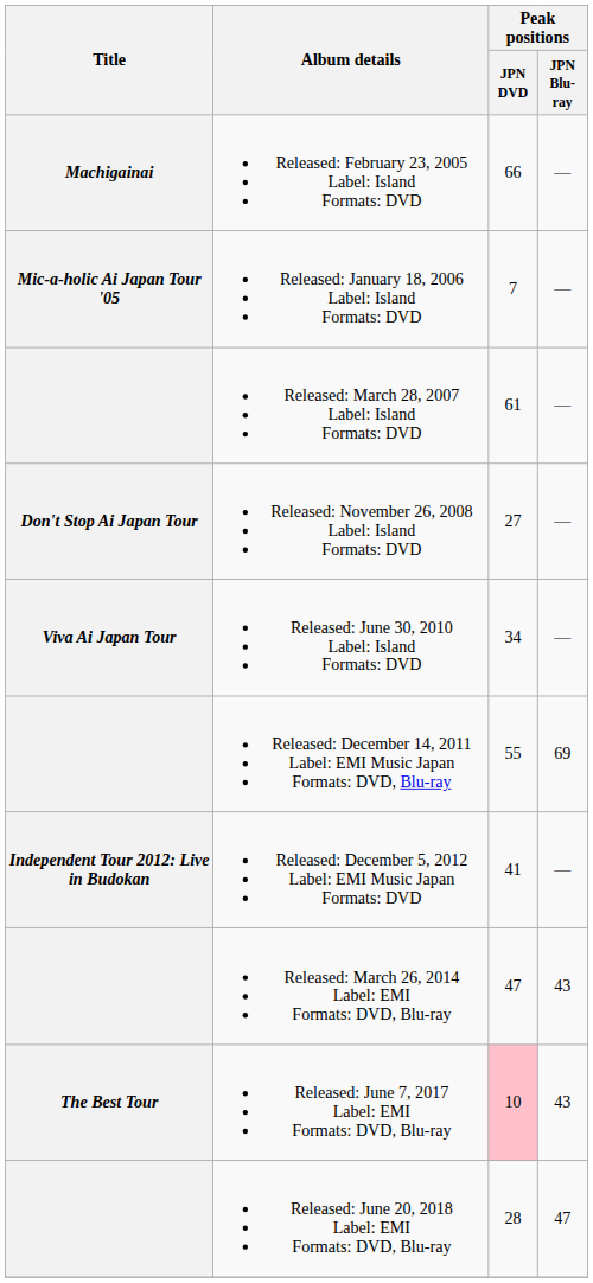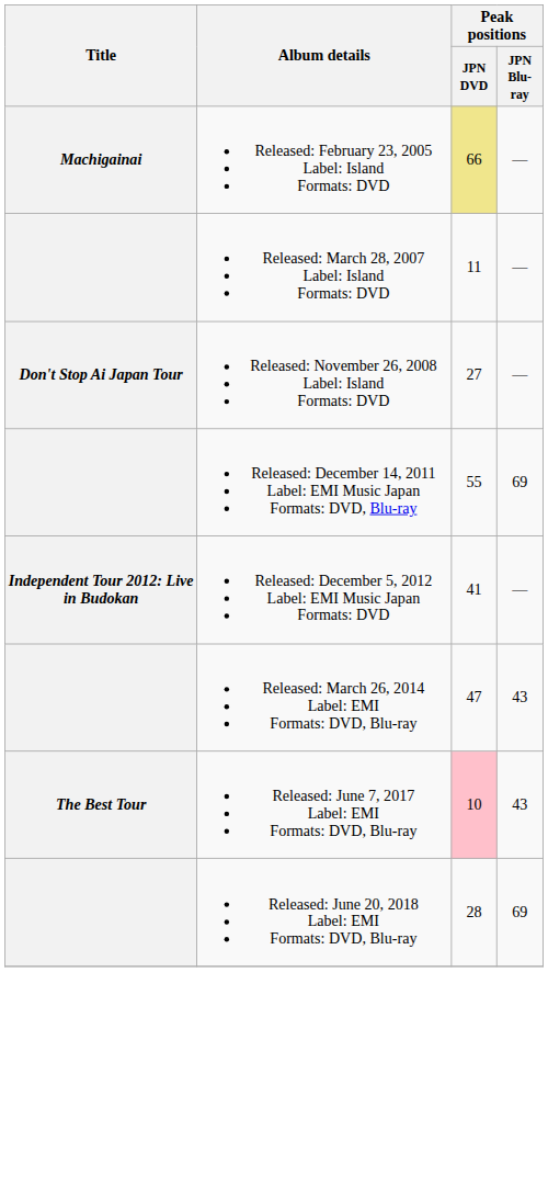 <table class="wikitable plainrowheaders" style="text-align:center;">
 <tr>
 <th style="width:12em;" rowspan="2">Title</th>
 <th style="width:16em;" rowspan="2">Album details</th>
 <th colspan="2">Peak positions</th>
 </tr>
 <tr>
 <th style="width:2.5em;"><small>JPN DVD</small><br></th>
 <th style="width:2.5em;"><small>JPN Blu-ray</small><br></th>
 </tr>
 <tr>
 <th scope="row"><em>Machigainai</em></th>
 <td><br><ul><li>Released: February 23, 2005 </li><li>Label: Island</li><li>Formats: DVD</li></ul></td>
-<td>66</td>
-<td>—</td>
-</tr>
-<tr>
-<th scope="row"><em>Mic-a-holic Ai Japan Tour '05</em></th>
-<td><br><ul><li>Released: January 18, 2006 </li><li>Label: Island</li><li>Formats: DVD</li></ul></td>
-<td>7</td>
+<td style="background: khaki;">66</td>
 <td>—</td>
 </tr>
 <tr>
 <th scope="row"></th>
 <td><br><ul><li>Released: March 28, 2007 </li><li>Label: Island</li><li>Formats: DVD</li></ul></td>
-<td>61</td>
+<td>11</td>
 <td>—</td>
 </tr>
 <tr>
 <th scope="row"><em>Don't Stop Ai Japan Tour</em></th>
 <td><br><ul><li>Released: November 26, 2008 </li><li>Label: Island</li><li>Formats: DVD</li></ul></td>
 <td>27</td>
-<td>—</td>
-</tr>
-<tr>
-<th scope="row"><em>Viva Ai Japan Tour</em></th>
-<td><br><ul><li>Released: June 30, 2010 </li><li>Label: Island</li><li>Formats: DVD</li></ul></td>
-<td>34</td>
 <td>—</td>
 </tr>
 <tr>
 <th scope="row"></th>
 <td><br><ul><li>Released: December 14, 2011 </li><li>Label: EMI Music Japan</li><li>Formats: DVD, <a href='#'>Blu-ray</a></li></ul></td>
 <td>55</td>
 <td>69</td>
 </tr>
 <tr>
 <th scope="row"><em>Independent Tour 2012: Live in Budokan</em></th>
 <td><br><ul><li>Released: December 5, 2012 </li><li>Label: EMI Music Japan</li><li>Formats: DVD</li></ul></td>
 <td>41</td>
 <td>—</td>
 </tr>
 <tr>
 <th scope="row"></th>
 <td><br><ul><li>Released: March 26, 2014 </li><li>Label: EMI</li><li>Formats: DVD, Blu-ray</li></ul></td>
 <td>47</td>
 <td>43</td>
 </tr>
 <tr>
 <th scope="row"><em>The Best Tour</em></th>
 <td><br><ul><li>Released: June 7, 2017 </li><li>Label: EMI</li><li>Formats: DVD, Blu-ray</li></ul></td>
 <td style="background: pink;">10</td>
 <td>43</td>
 </tr>
 <tr>
 <th scope="row"></th>
 <td><br><ul><li>Released: June 20, 2018 </li><li>Label: EMI</li><li>Formats: DVD, Blu-ray</li></ul></td>
 <td>28</td>
-<td>47</td>
+<td>69</td>
 </tr>
 <tr>
 </tr>
 </table>
